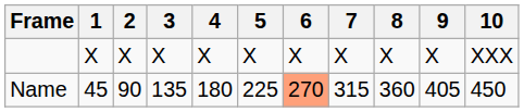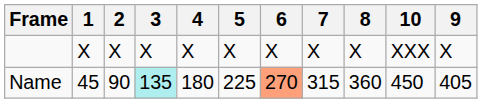 <table class="wikitable">
 <tr>
 <th>Frame</th>
 <th>1</th>
 <th>2</th>
 <th>3</th>
 <th>4</th>
 <th>5</th>
 <th>6</th>
 <th>7</th>
 <th>8</th>
+<th>10</th>
 <th>9</th>
-<th>10</th>
 </tr>
 <tr>
 <td></td>
 <td>X</td>
 <td>X</td>
 <td>X</td>
 <td>X</td>
 <td>X</td>
 <td>X</td>
 <td>X</td>
 <td>X</td>
+<td>XXX</td>
 <td>X</td>
-<td>XXX</td>
 </tr>
 <tr>
 <td>Name</td>
 <td>45</td>
 <td>90</td>
-<td>135</td>
+<td style="background: paleturquoise;">135</td>
 <td>180</td>
 <td>225</td>
 <td style="background: lightsalmon;">270</td>
 <td>315</td>
 <td>360</td>
+<td>450</td>
 <td>405</td>
-<td>450</td>
 </tr>
 </table>
